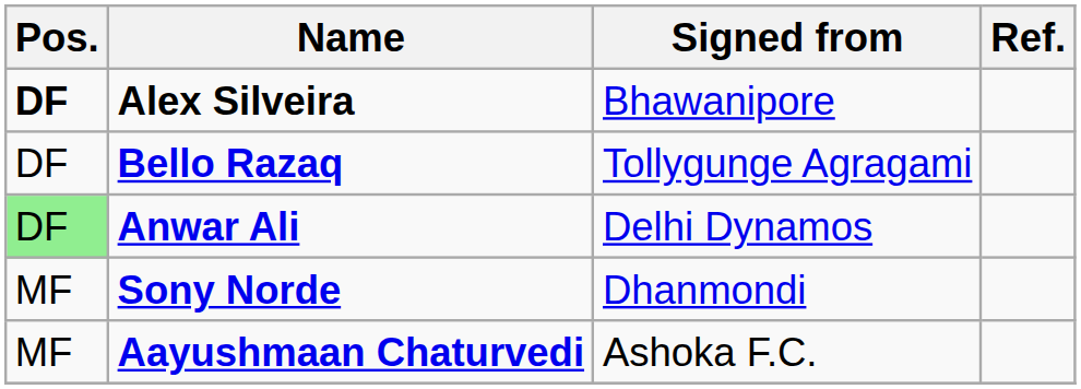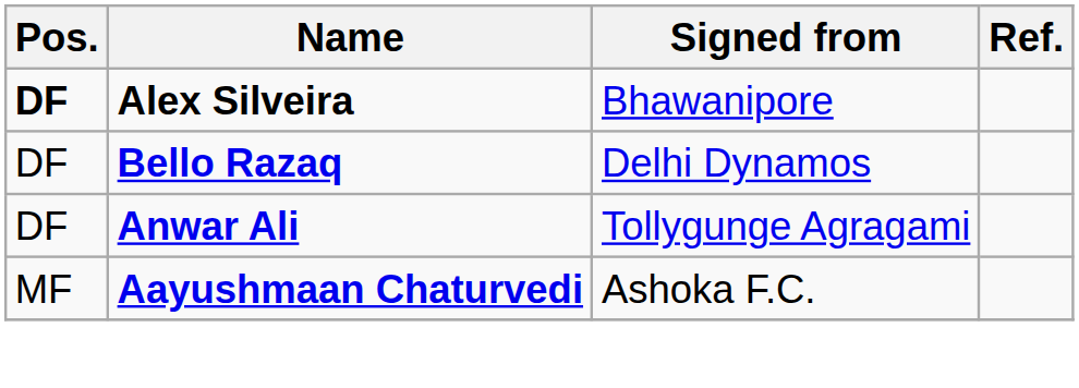 <table class="wikitable" style="text-align:left; font-size:95%">
 <tr>
 <th>Pos.</th>
 <th>Name</th>
 <th>Signed from</th>
 <th>Ref.</th>
 </tr>
 <tr>
 <td><strong>DF</strong></td>
 <td scope="row"> <strong>Alex Silveira</strong></td>
 <td> <a href='#'>Bhawanipore</a></td>
 <td></td>
 </tr>
 <tr>
 <td>DF</td>
 <td scope="row"> <strong><a href='#'>Bello Razaq</a></strong></td>
-<td> <a href='#'>Tollygunge Agragami</a></td>
-<td></td>
-</tr>
-<tr>
-<td style="background: lightgreen;">DF</td>
-<td scope="row"> <strong><a href='#'>Anwar Ali</a></strong></td>
 <td> <a href='#'>Delhi Dynamos</a></td>
 <td></td>
 </tr>
 <tr>
-<td>MF</td>
-<td scope="row"> <strong><a href='#'>Sony Norde</a></strong></td>
-<td> <a href='#'>Dhanmondi</a></td>
+<td>DF</td>
+<td scope="row"> <strong><a href='#'>Anwar Ali</a></strong></td>
+<td> <a href='#'>Tollygunge Agragami</a></td>
 <td></td>
 </tr>
 <tr>
 <td>MF</td>
 <td scope="row"> <strong><a href='#'>Aayushmaan Chaturvedi</a></strong></td>
 <td> Ashoka F.C.</td>
 <td></td>
 </tr>
 <tr>
 </tr>
 </table>
